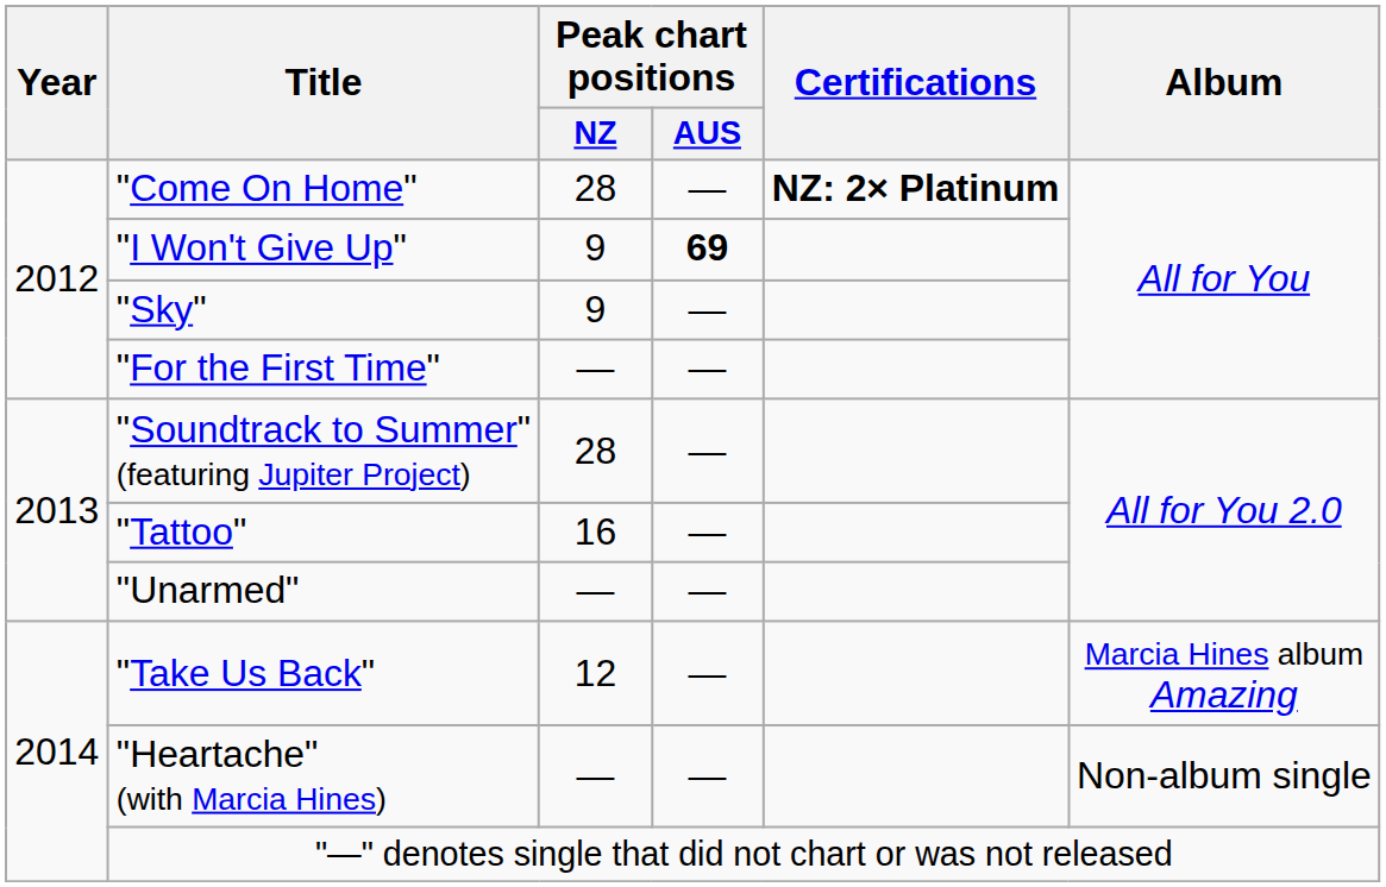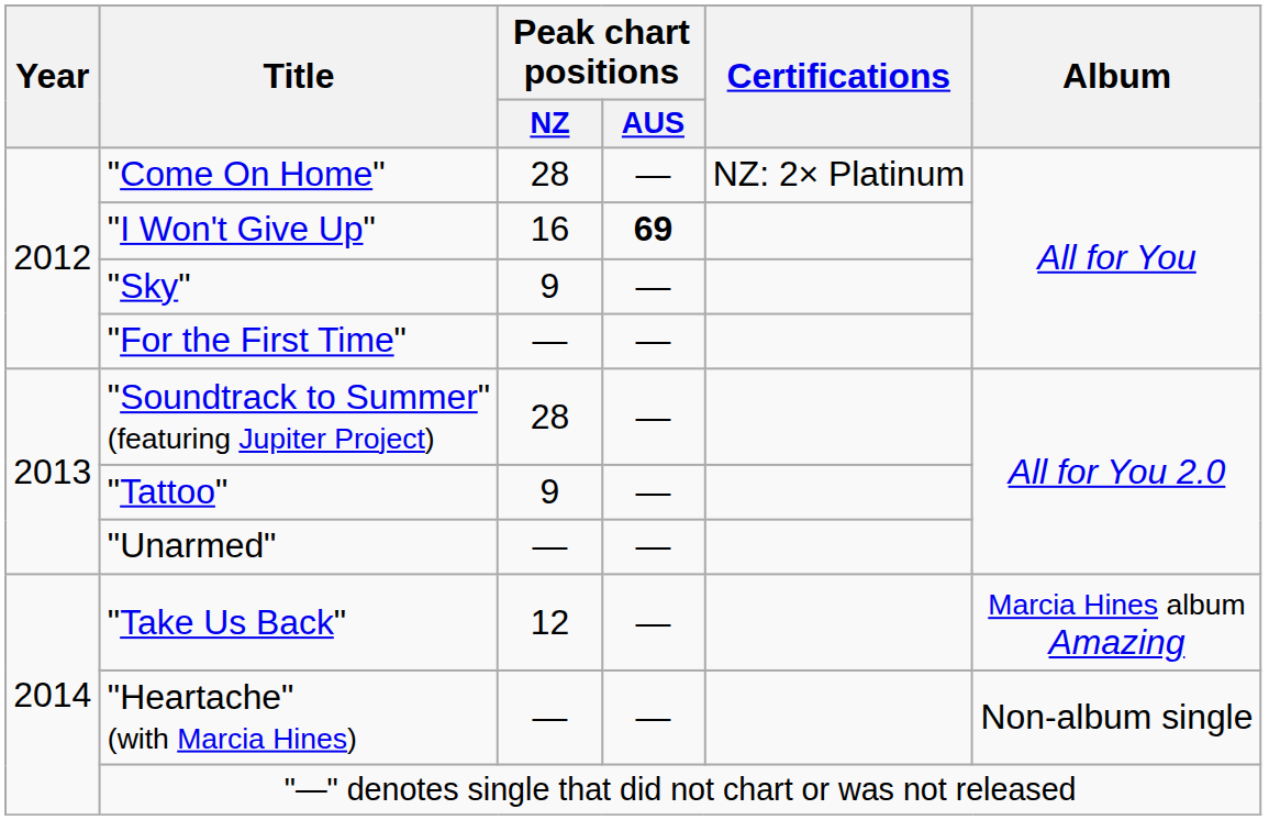 <table class="wikitable plainrowheaders" style="text-align:center;">
 <tr>
 <th scope="col" rowspan="2">Year</th>
 <th scope="col" rowspan="2">Title</th>
 <th scope="col" colspan="2">Peak chart positions</th>
 <th scope="col" rowspan="2"><a href='#'>Certifications</a></th>
 <th scope="col" rowspan="2">Album</th>
 </tr>
 <tr>
 <th scope="col" style="width:3em;font-size:85%;"><a href='#'>NZ</a></th>
 <th scope="col" style="width:3em;font-size:85%;"><a href='#'>AUS</a></th>
 </tr>
 <tr>
 <td rowspan="4">2012</td>
 <td align="left">"<a href='#'>Come On Home</a>"</td>
 <td>28</td>
 <td>—</td>
-<td><strong>NZ: 2× Platinum</strong></td>
+<td>NZ: 2× Platinum</td>
 <td rowspan="4"><em><a href='#'>All for You</a></em></td>
 </tr>
 <tr>
 <td align="left">"<a href='#'>I Won't Give Up</a>"</td>
-<td>9</td>
+<td>16</td>
 <td><strong>69</strong></td>
 <td></td>
 </tr>
 <tr>
 <td align="left">"<a href='#'>Sky</a>"</td>
 <td>9</td>
 <td>—</td>
 <td></td>
 </tr>
 <tr>
 <td align="left">"<a href='#'>For the First Time</a>"</td>
 <td>—</td>
 <td>—</td>
 <td></td>
 </tr>
 <tr>
 <td rowspan="3">2013</td>
 <td align="left">"<a href='#'>Soundtrack to Summer</a>" <br><small>(featuring <a href='#'>Jupiter Project</a>)</small></td>
 <td>28</td>
 <td>—</td>
 <td></td>
 <td rowspan="3"><em><a href='#'>All for You 2.0</a></em></td>
 </tr>
 <tr>
 <td align="left">"<a href='#'>Tattoo</a>"</td>
-<td>16</td>
+<td>9</td>
 <td>—</td>
 <td></td>
 </tr>
 <tr>
 <td align="left">"Unarmed"</td>
 <td>—</td>
 <td>—</td>
 <td></td>
 </tr>
 <tr>
 <td rowspan="3">2014</td>
 <td align="left">"<a href='#'>Take Us Back</a>"</td>
 <td>12</td>
 <td>—</td>
 <td></td>
 <td><small><a href='#'>Marcia Hines</a> album</small> <br><em><a href='#'>Amazing</a></em></td>
 </tr>
 <tr>
 <td align="left">"Heartache" <br><small>(with <a href='#'>Marcia Hines</a>)</small></td>
 <td>—</td>
 <td>—</td>
 <td></td>
 <td align="left">Non-album single</td>
 </tr>
 <tr>
 <td colspan="14" style="font-size:90%">"—" denotes single that did not chart or was not released</td>
 </tr>
 </table>
